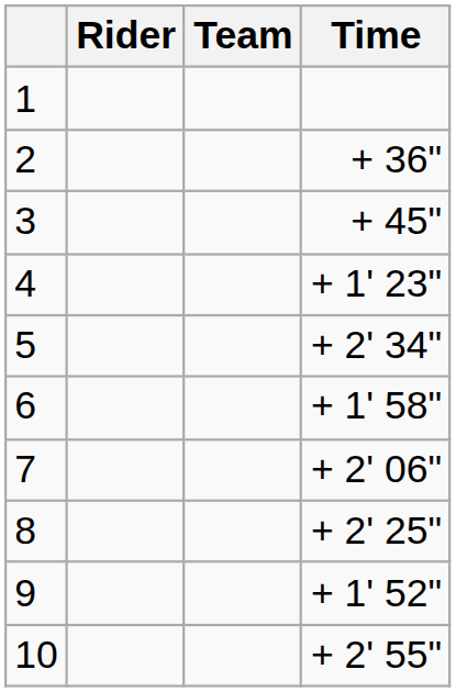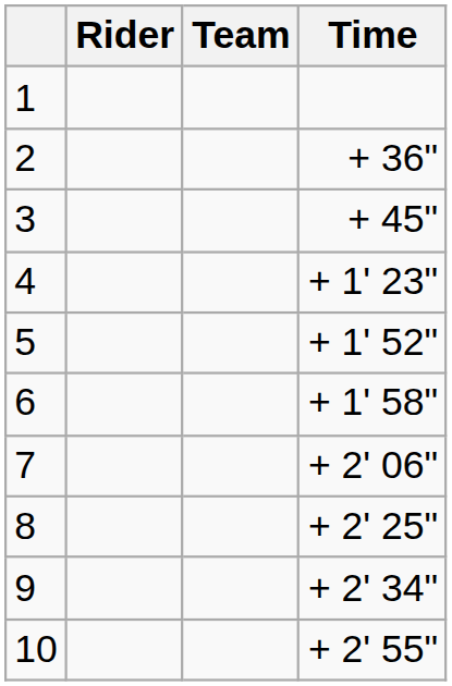 <table class="wikitable">
 <tr>
 <th></th>
 <th>Rider</th>
 <th>Team</th>
 <th>Time</th>
 </tr>
 <tr>
 <td>1</td>
 <td>  </td>
 <td></td>
 <td style="text-align:right;"></td>
 </tr>
 <tr>
 <td>2</td>
 <td></td>
 <td></td>
 <td style="text-align:right;">+ 36"</td>
 </tr>
 <tr>
 <td>3</td>
 <td></td>
 <td></td>
 <td style="text-align:right;">+ 45"</td>
 </tr>
 <tr>
 <td>4</td>
 <td></td>
 <td></td>
 <td style="text-align:right;">+ 1' 23"</td>
 </tr>
 <tr>
 <td>5</td>
 <td></td>
 <td></td>
-<td style="text-align:right;">+ 2' 34"</td>
+<td style="text-align:right;">+ 1' 52"</td>
 </tr>
 <tr>
 <td>6</td>
 <td></td>
 <td></td>
 <td style="text-align:right;">+ 1' 58"</td>
 </tr>
 <tr>
 <td>7</td>
 <td></td>
 <td></td>
 <td style="text-align:right;">+ 2' 06"</td>
 </tr>
 <tr>
 <td>8</td>
 <td></td>
 <td></td>
 <td style="text-align:right;">+ 2' 25"</td>
 </tr>
 <tr>
 <td>9</td>
 <td></td>
 <td></td>
-<td style="text-align:right;">+ 1' 52"</td>
+<td style="text-align:right;">+ 2' 34"</td>
 </tr>
 <tr>
 <td>10</td>
 <td></td>
 <td></td>
 <td style="text-align:right;">+ 2' 55"</td>
 </tr>
 </table>
